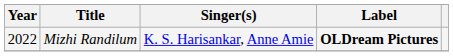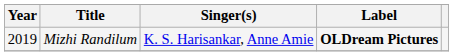 <table class="wikitable sortable" style="background:#f5f5f5;">
 <tr style="background:#B0C4DE;">
 </tr>
 <tr>
 <th>Year</th>
 <th>Title</th>
 <th>Singer(s)</th>
 <th>Label</th>
 <th></th>
 </tr>
 <tr>
-<td>2022</td>
+<td>2019</td>
 <td><em>Mizhi Randilum</em></td>
 <td><a href='#'>K. S. Harisankar</a>, <a href='#'>Anne Amie</a></td>
 <td><strong>OLDream Pictures</strong></td>
 <td></td>
 </tr>
 <tr>
 </tr>
 </table>
